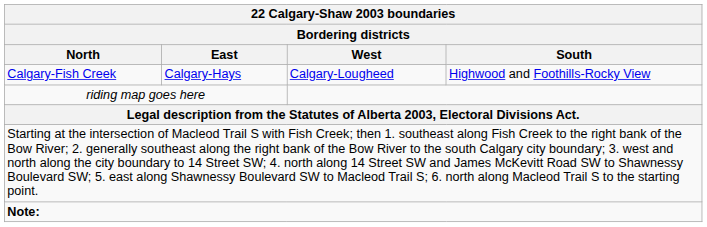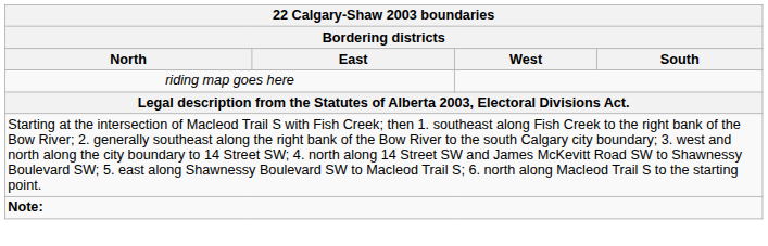 <table class="wikitable collapsible collapsed" style="width:100%;">
 <tr>
 <th colspan=4>22 Calgary-Shaw 2003 boundaries</th>
 </tr>
 <tr>
 <th colspan=4>Bordering districts</th>
 </tr>
 <tr>
 <th>North</th>
 <th>East</th>
 <th>West</th>
 <th>South</th>
-</tr>
-<tr>
-<td><a href='#'>Calgary-Fish Creek</a></td>
-<td><a href='#'>Calgary-Hays</a></td>
-<td><a href='#'>Calgary-Lougheed</a></td>
-<td><a href='#'>Highwood</a> and <a href='#'>Foothills-Rocky View</a></td>
 </tr>
 <tr>
 <td colspan=2 align=center><em>riding map goes here</em></td>
 <td colspan=2 align=center></td>
 </tr>
 <tr>
 <th colspan=4>Legal description from the Statutes of Alberta 2003, Electoral Divisions Act.</th>
 </tr>
 <tr>
 <td colspan=4>Starting at the intersection of Macleod Trail S with Fish Creek; then 1. southeast along Fish Creek to the right bank of the Bow River; 2. generally southeast along the right bank of the Bow River to the south Calgary city boundary; 3. west and north along the city boundary to 14 Street SW; 4. north along 14 Street SW and James McKevitt Road SW to Shawnessy Boulevard SW; 5. east along Shawnessy Boulevard SW to Macleod Trail S; 6. north along Macleod Trail S to the starting point.</td>
 </tr>
 <tr>
 <td colspan=4><strong>Note:</strong></td>
 </tr>
 </table>
